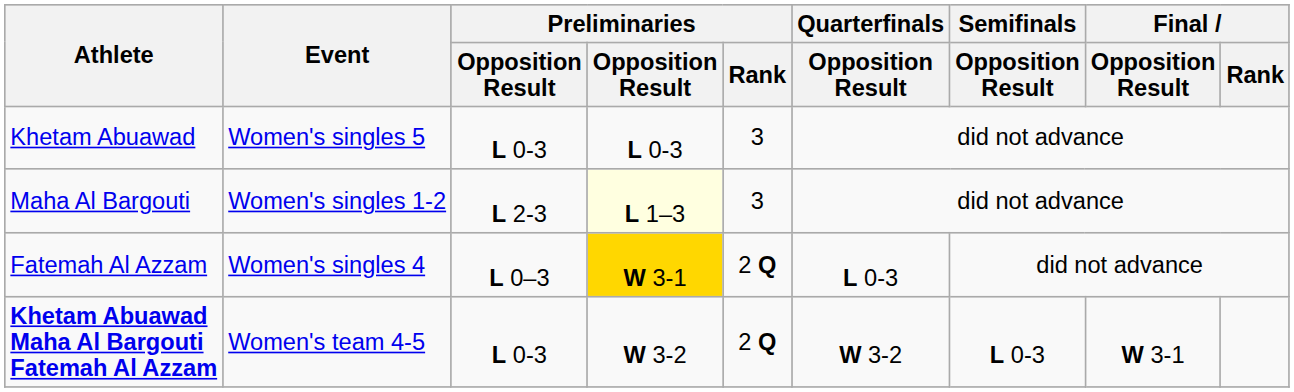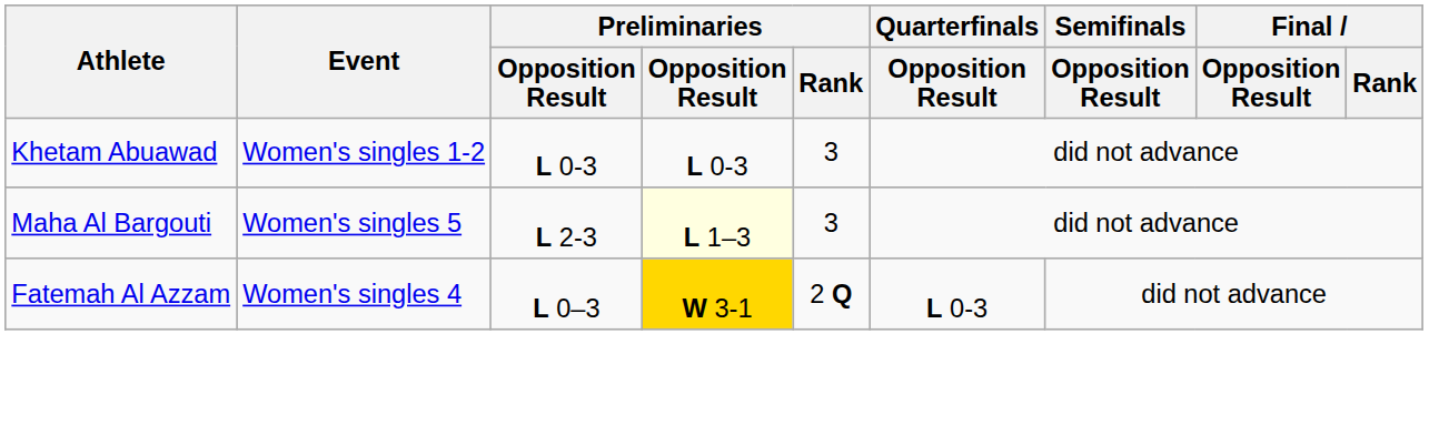 <table class=wikitable style="font-size:90%">
 <tr>
 <th rowspan="2">Athlete</th>
 <th rowspan="2">Event</th>
 <th colspan="3">Preliminaries</th>
 <th>Quarterfinals</th>
 <th>Semifinals</th>
 <th colspan="2">Final / </th>
 </tr>
 <tr>
 <th>Opposition<br>Result</th>
 <th>Opposition<br>Result</th>
 <th>Rank</th>
 <th>Opposition<br>Result</th>
 <th>Opposition<br>Result</th>
 <th>Opposition<br>Result</th>
 <th>Rank</th>
 </tr>
 <tr>
 <td><a href='#'>Khetam Abuawad</a></td>
-<td><a href='#'>Women's singles 5</a></td>
+<td><a href='#'>Women's singles 1-2</a></td>
 <td align="center"><br><strong>L</strong> 0-3</td>
 <td align="center"><br><strong>L</strong> 0-3</td>
 <td align="center">3</td>
 <td align="center" colspan="4">did not advance</td>
 </tr>
 <tr>
 <td><a href='#'>Maha Al Bargouti</a></td>
-<td><a href='#'>Women's singles 1-2</a></td>
+<td><a href='#'>Women's singles 5</a></td>
 <td align="center"><br><strong>L</strong> 2-3</td>
 <td align="center" style="background: lightyellow;"><br><strong>L</strong> 1–3</td>
 <td align="center">3</td>
 <td align="center" colspan="4">did not advance</td>
 </tr>
 <tr>
 <td><a href='#'>Fatemah Al Azzam</a></td>
 <td><a href='#'>Women's singles 4</a></td>
 <td align="center"><br><strong>L</strong> 0–3</td>
 <td align="center" style="background: gold;"><br><strong>W</strong> 3-1</td>
 <td align="center">2 <strong>Q</strong></td>
 <td align="center"><br><strong>L</strong> 0-3</td>
 <td align="center" colspan="3">did not advance</td>
 </tr>
-<tr>
-<td><strong><a href='#'>Khetam Abuawad</a></strong><br> <strong><a href='#'>Maha Al Bargouti</a></strong><br> <strong><a href='#'>Fatemah Al Azzam</a></strong></td>
-<td><a href='#'>Women's team 4-5</a></td>
-<td align="center"><br><strong>L</strong> 0-3</td>
-<td align="center"><br><strong>W</strong> 3-2</td>
-<td align="center">2 <strong>Q</strong></td>
-<td align="center"><br><strong>W</strong> 3-2</td>
-<td align="center"><br><strong>L</strong> 0-3</td>
-<td align="center"><br><strong>W</strong> 3-1</td>
-<td align="center"></td>
-</tr>
 </table>
